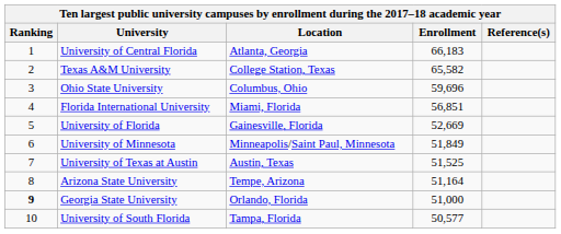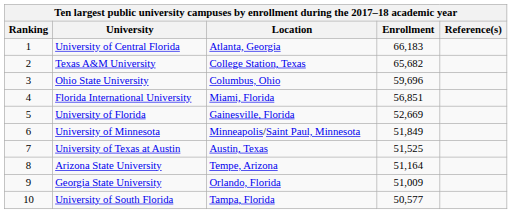 <table class="wikitable sortable" style="width:85%; width:85%">
 <tr valign="top">
 <th colspan="5"><strong>Ten largest public university campuses by enrollment during the 2017–18 academic year</strong></th>
 </tr>
 <tr valign="top">
 <th>Ranking</th>
 <th>University</th>
 <th>Location</th>
 <th>Enrollment</th>
 <th class="unsortable">Reference(s)</th>
 </tr>
 <tr valign="top">
 <td align="center">1</td>
 <td><a href='#'>University of Central Florida</a></td>
 <td><a href='#'>Atlanta, Georgia</a></td>
 <td align="center">66,183</td>
 <td align="center"></td>
 </tr>
 <tr valign="top">
 <td align="center">2</td>
 <td><a href='#'>Texas A&M University</a></td>
 <td><a href='#'>College Station, Texas</a></td>
-<td align="center">65,582</td>
+<td align="center">65,682</td>
 <td align="center"></td>
 </tr>
 <tr valign="top">
 <td align="center">3</td>
 <td><a href='#'>Ohio State University</a></td>
 <td><a href='#'>Columbus, Ohio</a></td>
 <td align="center">59,696</td>
 <td align="center"></td>
 </tr>
 <tr valign="top">
 <td align="center">4</td>
 <td><a href='#'>Florida International University</a></td>
 <td><a href='#'>Miami, Florida</a></td>
 <td align="center">56,851</td>
 <td align="center"></td>
 </tr>
 <tr valign="top">
 <td align="center">5</td>
 <td><a href='#'>University of Florida</a></td>
 <td><a href='#'>Gainesville, Florida</a></td>
 <td align="center">52,669</td>
 <td align="center"></td>
 </tr>
 <tr valign="top">
 <td align="center">6</td>
 <td><a href='#'>University of Minnesota</a></td>
 <td><a href='#'>Minneapolis</a>/<a href='#'>Saint Paul, Minnesota</a></td>
 <td align="center">51,849</td>
 <td align="center"></td>
 </tr>
 <tr valign="top">
 <td align="center">7</td>
 <td><a href='#'>University of Texas at Austin</a></td>
 <td><a href='#'>Austin, Texas</a></td>
 <td align="center">51,525</td>
 <td align="center"></td>
 </tr>
 <tr valign="top">
 <td align="center">8</td>
 <td><a href='#'>Arizona State University</a></td>
 <td><a href='#'>Tempe, Arizona</a></td>
 <td align="center">51,164</td>
 <td align="center"></td>
 </tr>
 <tr valign="top">
-<td align="center"><strong>9</strong></td>
+<td align="center">9</td>
 <td><a href='#'>Georgia State University</a></td>
 <td><a href='#'>Orlando, Florida</a></td>
-<td align="center">51,000</td>
+<td align="center">51,009</td>
 <td align="center"></td>
 </tr>
 <tr valign="top">
 <td align="center">10</td>
 <td><a href='#'>University of South Florida</a></td>
 <td><a href='#'>Tampa, Florida</a></td>
 <td align="center">50,577</td>
 <td align="center"></td>
 </tr>
 </table>
